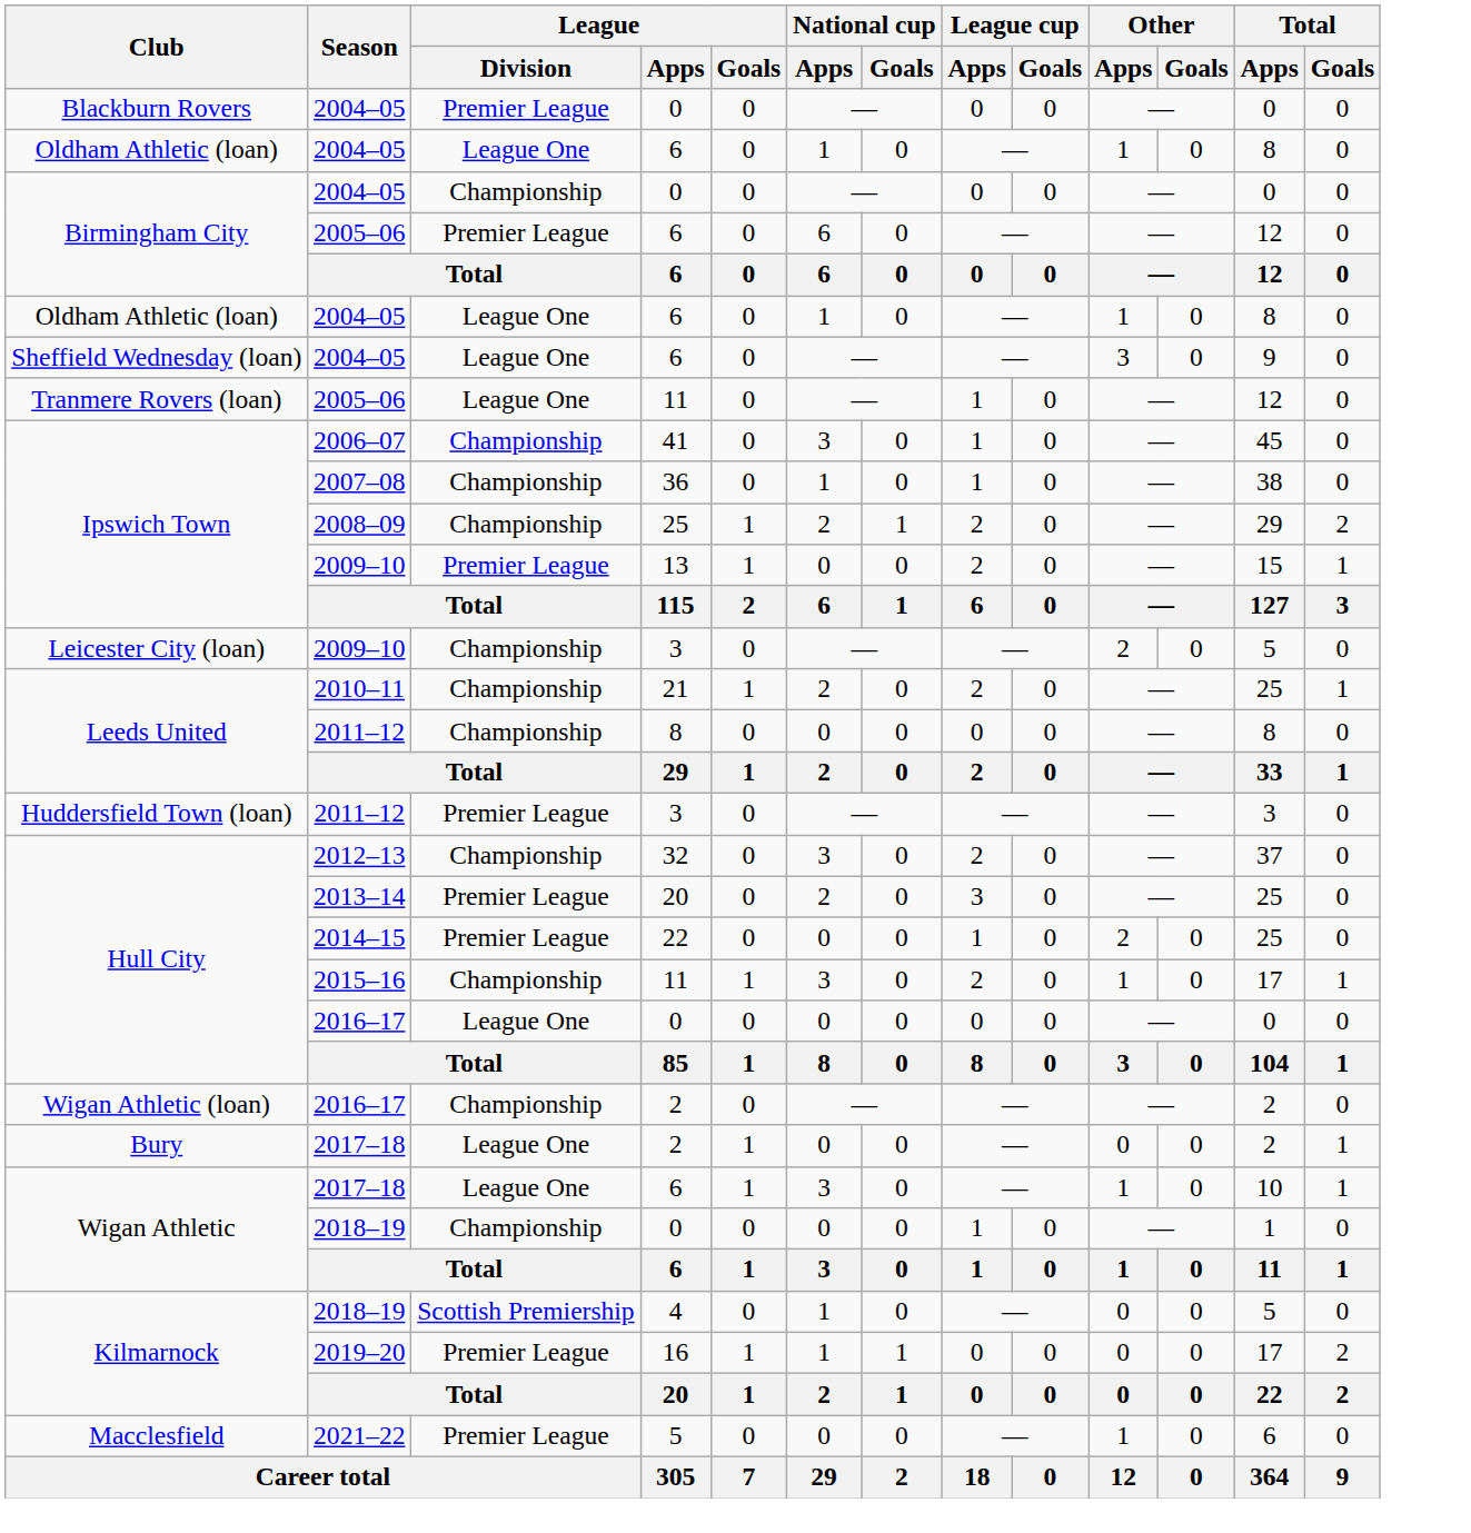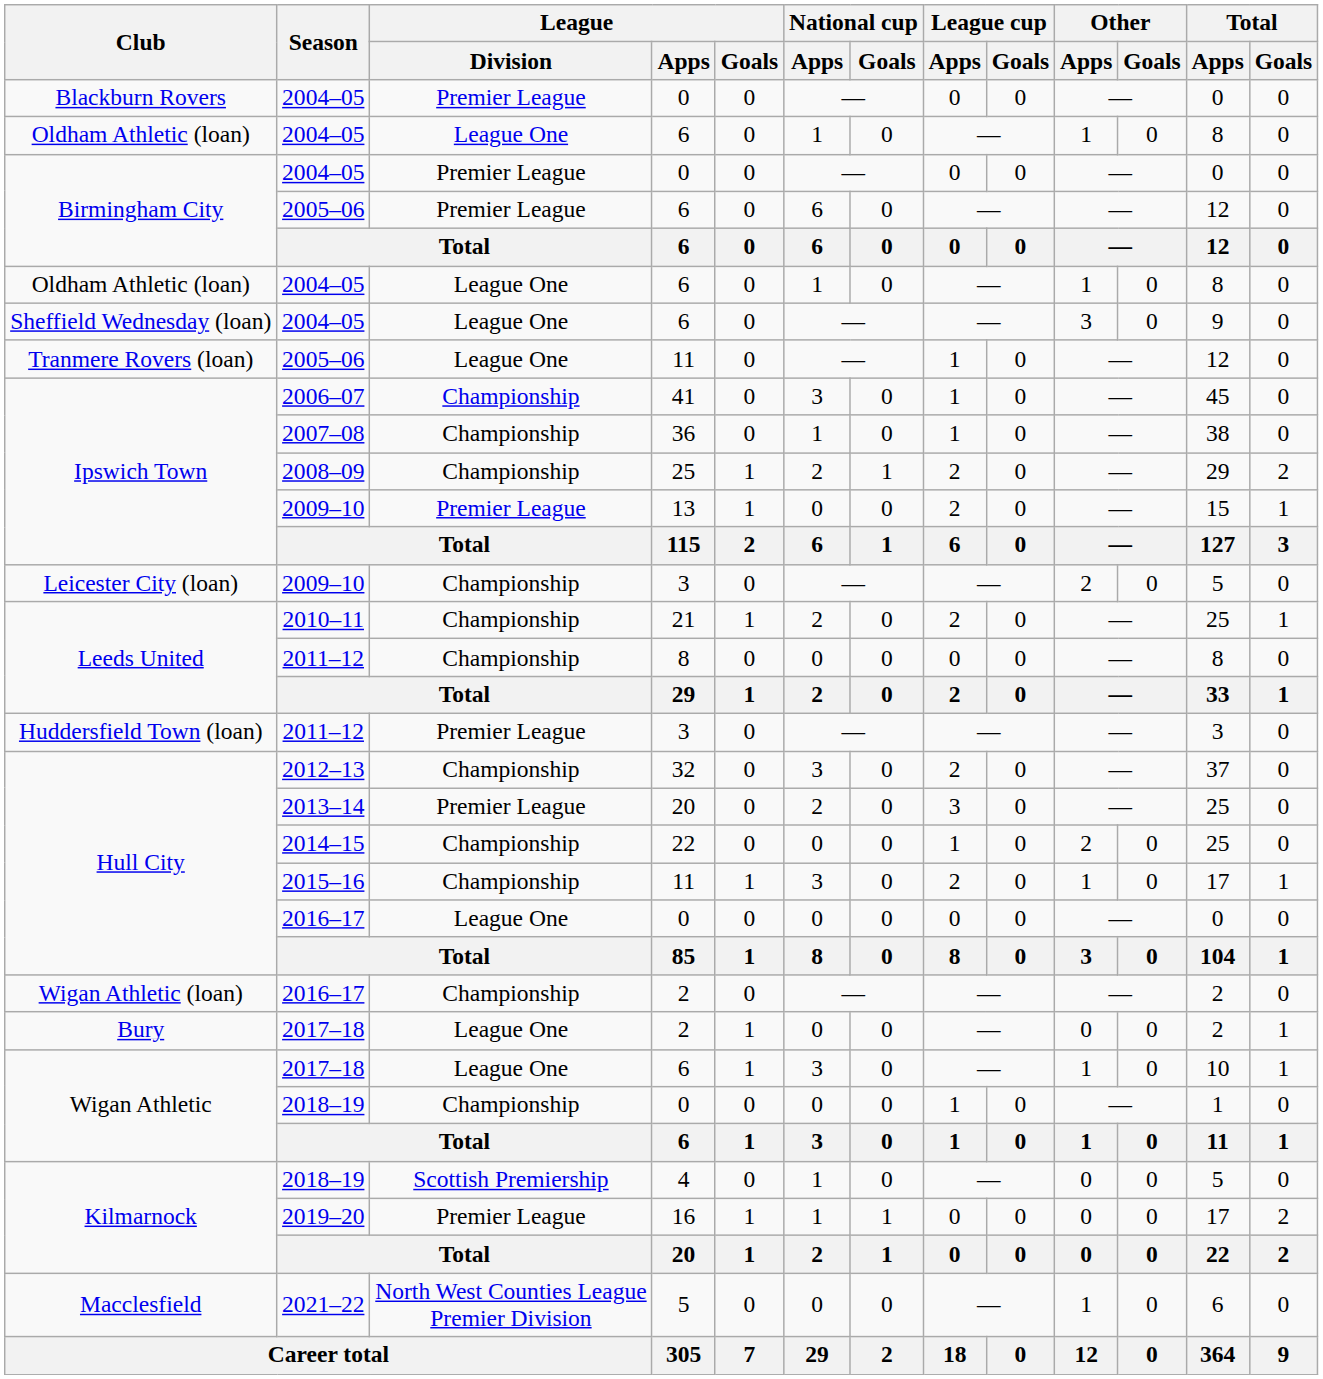 <table class=wikitable style=text-align:center>
 <tr>
 <th rowspan=2>Club</th>
 <th rowspan=2>Season</th>
 <th colspan=3>League</th>
 <th colspan=2>National cup</th>
 <th colspan=2>League cup</th>
 <th colspan=2>Other</th>
 <th colspan=2>Total</th>
 </tr>
 <tr>
 <th>Division</th>
 <th>Apps</th>
 <th>Goals</th>
 <th>Apps</th>
 <th>Goals</th>
 <th>Apps</th>
 <th>Goals</th>
 <th>Apps</th>
 <th>Goals</th>
 <th>Apps</th>
 <th>Goals</th>
 </tr>
 <tr>
 <td><a href='#'>Blackburn Rovers</a></td>
 <td><a href='#'>2004–05</a></td>
 <td><a href='#'>Premier League</a></td>
 <td>0</td>
 <td>0</td>
 <td colspan=2>—</td>
 <td>0</td>
 <td>0</td>
 <td colspan=2>—</td>
 <td>0</td>
 <td>0</td>
 </tr>
 <tr>
 <td><a href='#'>Oldham Athletic</a> (loan)</td>
 <td><a href='#'>2004–05</a></td>
 <td><a href='#'>League One</a></td>
 <td>6</td>
 <td>0</td>
 <td>1</td>
 <td>0</td>
 <td colspan=2>—</td>
 <td>1</td>
 <td>0</td>
 <td>8</td>
 <td>0</td>
 </tr>
 <tr>
 <td rowspan=3><a href='#'>Birmingham City</a></td>
 <td><a href='#'>2004–05</a></td>
-<td>Championship</td>
+<td>Premier League</td>
 <td>0</td>
 <td>0</td>
 <td colspan=2>—</td>
 <td>0</td>
 <td>0</td>
 <td colspan=2>—</td>
 <td>0</td>
 <td>0</td>
 </tr>
 <tr>
 <td><a href='#'>2005–06</a></td>
 <td>Premier League</td>
 <td>6</td>
 <td>0</td>
 <td>6</td>
 <td>0</td>
 <td colspan=2>—</td>
 <td colspan=2>—</td>
 <td>12</td>
 <td>0</td>
 </tr>
 <tr>
 <th colspan=2>Total</th>
 <th>6</th>
 <th>0</th>
 <th>6</th>
 <th>0</th>
 <th>0</th>
 <th>0</th>
 <th colspan=2>—</th>
 <th>12</th>
 <th>0</th>
 </tr>
 <tr>
 <td>Oldham Athletic (loan)</td>
 <td><a href='#'>2004–05</a></td>
 <td>League One</td>
 <td>6</td>
 <td>0</td>
 <td>1</td>
 <td>0</td>
 <td colspan=2>—</td>
 <td>1</td>
 <td>0</td>
 <td>8</td>
 <td>0</td>
 </tr>
 <tr>
 <td><a href='#'>Sheffield Wednesday</a> (loan)</td>
 <td><a href='#'>2004–05</a></td>
 <td>League One</td>
 <td>6</td>
 <td>0</td>
 <td colspan=2>—</td>
 <td colspan=2>—</td>
 <td>3</td>
 <td>0</td>
 <td>9</td>
 <td>0</td>
 </tr>
 <tr>
 <td><a href='#'>Tranmere Rovers</a> (loan)</td>
 <td><a href='#'>2005–06</a></td>
 <td>League One</td>
 <td>11</td>
 <td>0</td>
 <td colspan=2>—</td>
 <td>1</td>
 <td>0</td>
 <td colspan=2>—</td>
 <td>12</td>
 <td>0</td>
 </tr>
 <tr>
 <td rowspan=5><a href='#'>Ipswich Town</a></td>
 <td><a href='#'>2006–07</a></td>
 <td><a href='#'>Championship</a></td>
 <td>41</td>
 <td>0</td>
 <td>3</td>
 <td>0</td>
 <td>1</td>
 <td>0</td>
 <td colspan=2>—</td>
 <td>45</td>
 <td>0</td>
 </tr>
 <tr>
 <td><a href='#'>2007–08</a></td>
 <td>Championship</td>
 <td>36</td>
 <td>0</td>
 <td>1</td>
 <td>0</td>
 <td>1</td>
 <td>0</td>
 <td colspan=2>—</td>
 <td>38</td>
 <td>0</td>
 </tr>
 <tr>
 <td><a href='#'>2008–09</a></td>
 <td>Championship</td>
 <td>25</td>
 <td>1</td>
 <td>2</td>
 <td>1</td>
 <td>2</td>
 <td>0</td>
 <td colspan=2>—</td>
 <td>29</td>
 <td>2</td>
 </tr>
 <tr>
 <td><a href='#'>2009–10</a></td>
 <td><a href='#'>Premier League</a></td>
 <td>13</td>
 <td>1</td>
 <td>0</td>
 <td>0</td>
 <td>2</td>
 <td>0</td>
 <td colspan=2>—</td>
 <td>15</td>
 <td>1</td>
 </tr>
 <tr>
 <th colspan=2>Total</th>
 <th>115</th>
 <th>2</th>
 <th>6</th>
 <th>1</th>
 <th>6</th>
 <th>0</th>
 <th colspan=2>—</th>
 <th>127</th>
 <th>3</th>
 </tr>
 <tr>
 <td><a href='#'>Leicester City</a> (loan)</td>
 <td><a href='#'>2009–10</a></td>
 <td>Championship</td>
 <td>3</td>
 <td>0</td>
 <td colspan=2>—</td>
 <td colspan=2>—</td>
 <td>2</td>
 <td>0</td>
 <td>5</td>
 <td>0</td>
 </tr>
 <tr>
 <td rowspan=3><a href='#'>Leeds United</a></td>
 <td><a href='#'>2010–11</a></td>
 <td>Championship</td>
 <td>21</td>
 <td>1</td>
 <td>2</td>
 <td>0</td>
 <td>2</td>
 <td>0</td>
 <td colspan=2>—</td>
 <td>25</td>
 <td>1</td>
 </tr>
 <tr>
 <td><a href='#'>2011–12</a></td>
 <td>Championship</td>
 <td>8</td>
 <td>0</td>
 <td>0</td>
 <td>0</td>
 <td>0</td>
 <td>0</td>
 <td colspan=2>—</td>
 <td>8</td>
 <td>0</td>
 </tr>
 <tr>
 <th colspan=2>Total</th>
 <th>29</th>
 <th>1</th>
 <th>2</th>
 <th>0</th>
 <th>2</th>
 <th>0</th>
 <th colspan=2>—</th>
 <th>33</th>
 <th>1</th>
 </tr>
 <tr>
 <td><a href='#'>Huddersfield Town</a> (loan)</td>
 <td><a href='#'>2011–12</a></td>
 <td>Premier League</td>
 <td>3</td>
 <td>0</td>
 <td colspan=2>—</td>
 <td colspan=2>—</td>
 <td colspan=2>—</td>
 <td>3</td>
 <td>0</td>
 </tr>
 <tr>
 <td rowspan=6><a href='#'>Hull City</a></td>
 <td><a href='#'>2012–13</a></td>
 <td>Championship</td>
 <td>32</td>
 <td>0</td>
 <td>3</td>
 <td>0</td>
 <td>2</td>
 <td>0</td>
 <td colspan=2>—</td>
 <td>37</td>
 <td>0</td>
 </tr>
 <tr>
 <td><a href='#'>2013–14</a></td>
 <td>Premier League</td>
 <td>20</td>
 <td>0</td>
 <td>2</td>
 <td>0</td>
 <td>3</td>
 <td>0</td>
 <td colspan=2>—</td>
 <td>25</td>
 <td>0</td>
 </tr>
 <tr>
 <td><a href='#'>2014–15</a></td>
-<td>Premier League</td>
+<td>Championship</td>
 <td>22</td>
 <td>0</td>
 <td>0</td>
 <td>0</td>
 <td>1</td>
 <td>0</td>
 <td>2</td>
 <td>0</td>
 <td>25</td>
 <td>0</td>
 </tr>
 <tr>
 <td><a href='#'>2015–16</a></td>
 <td>Championship</td>
 <td>11</td>
 <td>1</td>
 <td>3</td>
 <td>0</td>
 <td>2</td>
 <td>0</td>
 <td>1</td>
 <td>0</td>
 <td>17</td>
 <td>1</td>
 </tr>
 <tr>
 <td><a href='#'>2016–17</a></td>
 <td>League One</td>
 <td>0</td>
 <td>0</td>
 <td>0</td>
 <td>0</td>
 <td>0</td>
 <td>0</td>
 <td colspan=2>—</td>
 <td>0</td>
 <td>0</td>
 </tr>
 <tr>
 <th colspan=2>Total</th>
 <th>85</th>
 <th>1</th>
 <th>8</th>
 <th>0</th>
 <th>8</th>
 <th>0</th>
 <th>3</th>
 <th>0</th>
 <th>104</th>
 <th>1</th>
 </tr>
 <tr>
 <td><a href='#'>Wigan Athletic</a> (loan)</td>
 <td><a href='#'>2016–17</a></td>
 <td>Championship</td>
 <td>2</td>
 <td>0</td>
 <td colspan=2>—</td>
 <td colspan=2>—</td>
 <td colspan=2>—</td>
 <td>2</td>
 <td>0</td>
 </tr>
 <tr>
 <td><a href='#'>Bury</a></td>
 <td><a href='#'>2017–18</a></td>
 <td>League One</td>
 <td>2</td>
 <td>1</td>
 <td>0</td>
 <td>0</td>
 <td colspan=2>—</td>
 <td>0</td>
 <td>0</td>
 <td>2</td>
 <td>1</td>
 </tr>
 <tr>
 <td rowspan=3>Wigan Athletic</td>
 <td><a href='#'>2017–18</a></td>
 <td>League One</td>
 <td>6</td>
 <td>1</td>
 <td>3</td>
 <td>0</td>
 <td colspan=2>—</td>
 <td>1</td>
 <td>0</td>
 <td>10</td>
 <td>1</td>
 </tr>
 <tr>
 <td><a href='#'>2018–19</a></td>
 <td>Championship</td>
 <td>0</td>
 <td>0</td>
 <td>0</td>
 <td>0</td>
 <td>1</td>
 <td>0</td>
 <td colspan=2>—</td>
 <td>1</td>
 <td>0</td>
 </tr>
 <tr>
 <th colspan=2>Total</th>
 <th>6</th>
 <th>1</th>
 <th>3</th>
 <th>0</th>
 <th>1</th>
 <th>0</th>
 <th>1</th>
 <th>0</th>
 <th>11</th>
 <th>1</th>
 </tr>
 <tr>
 <td rowspan=3><a href='#'>Kilmarnock</a></td>
 <td><a href='#'>2018–19</a></td>
 <td><a href='#'>Scottish Premiership</a></td>
 <td>4</td>
 <td>0</td>
 <td>1</td>
 <td>0</td>
 <td colspan=2>—</td>
 <td>0</td>
 <td>0</td>
 <td>5</td>
 <td>0</td>
 </tr>
 <tr>
 <td><a href='#'>2019–20</a></td>
 <td>Premier League</td>
 <td>16</td>
 <td>1</td>
 <td>1</td>
 <td>1</td>
 <td>0</td>
 <td>0</td>
 <td>0</td>
 <td>0</td>
 <td>17</td>
 <td>2</td>
 </tr>
 <tr>
 <th colspan=2>Total</th>
 <th>20</th>
 <th>1</th>
 <th>2</th>
 <th>1</th>
 <th>0</th>
 <th>0</th>
 <th>0</th>
 <th>0</th>
 <th>22</th>
 <th>2</th>
 </tr>
 <tr>
 <td><a href='#'>Macclesfield</a></td>
 <td><a href='#'>2021–22</a></td>
-<td>Premier League</td>
+<td><a href='#'>North West Counties League<br>Premier Division</a></td>
 <td>5</td>
 <td>0</td>
 <td>0</td>
 <td>0</td>
 <td colspan=2>—</td>
 <td>1</td>
 <td>0</td>
 <td>6</td>
 <td>0</td>
 </tr>
 <tr>
 <th colspan=3>Career total</th>
 <th>305</th>
 <th>7</th>
 <th>29</th>
 <th>2</th>
 <th>18</th>
 <th>0</th>
 <th>12</th>
 <th>0</th>
 <th>364</th>
 <th>9</th>
 </tr>
 </table>
